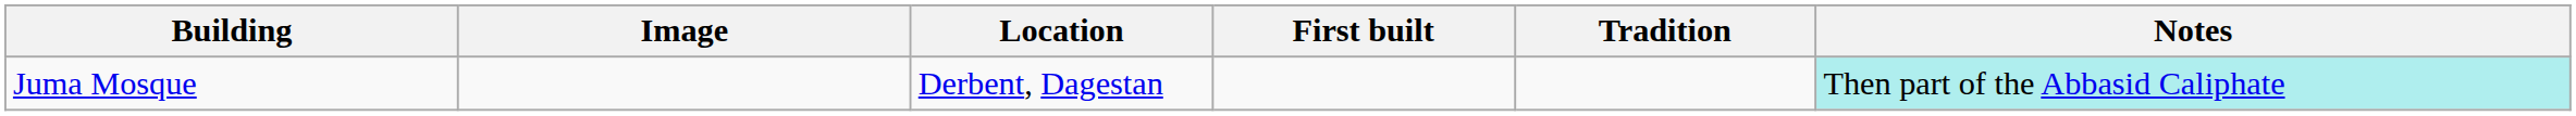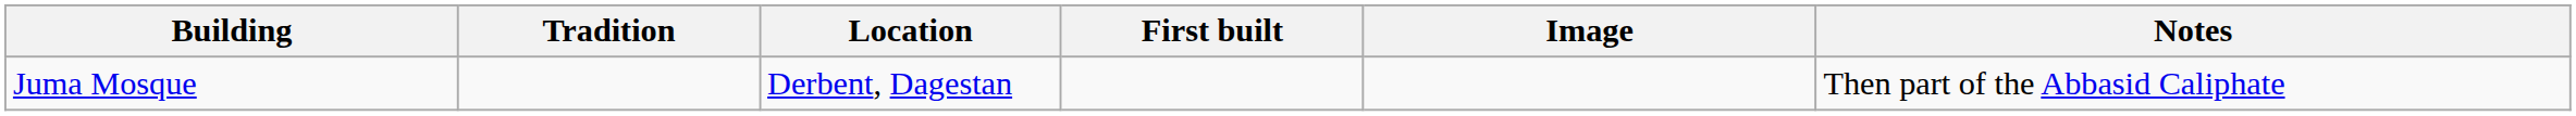 <table class="wikitable sortable">
 <tr>
 <th style="width:15%">Building</th>
-<th class="unsortable"; style="width:15%">Image</th>
+<th style="width:10%">Tradition</th>
 <th style="width:10%">Location</th>
 <th style="width:10%">First built</th>
-<th style="width:10%">Tradition</th>
+<th class="unsortable"; style="width:15%">Image</th>
 <th class="unsortable"; style="width:25%">Notes</th>
 </tr>
 <tr>
 <td><a href='#'>Juma Mosque</a></td>
 <td></td>
 <td><a href='#'>Derbent</a>, <a href='#'>Dagestan</a></td>
 <td></td>
 <td></td>
-<td style="background: paleturquoise;">Then part of the <a href='#'>Abbasid Caliphate</a></td>
+<td>Then part of the <a href='#'>Abbasid Caliphate</a></td>
 </tr>
 </table>
